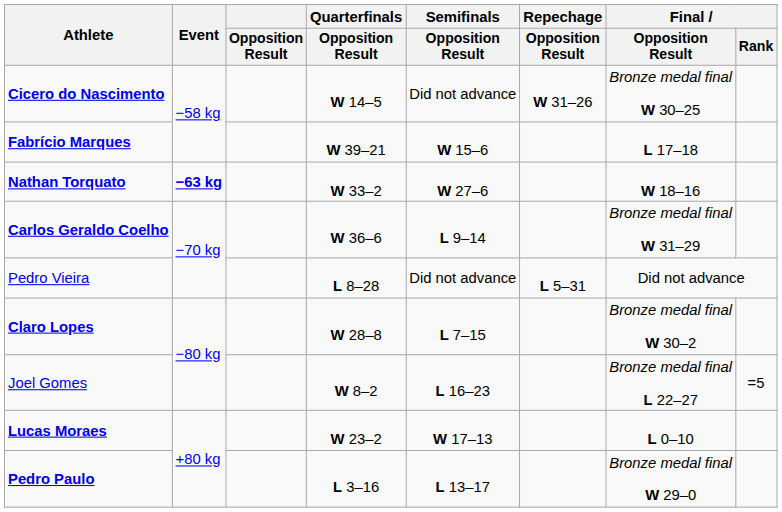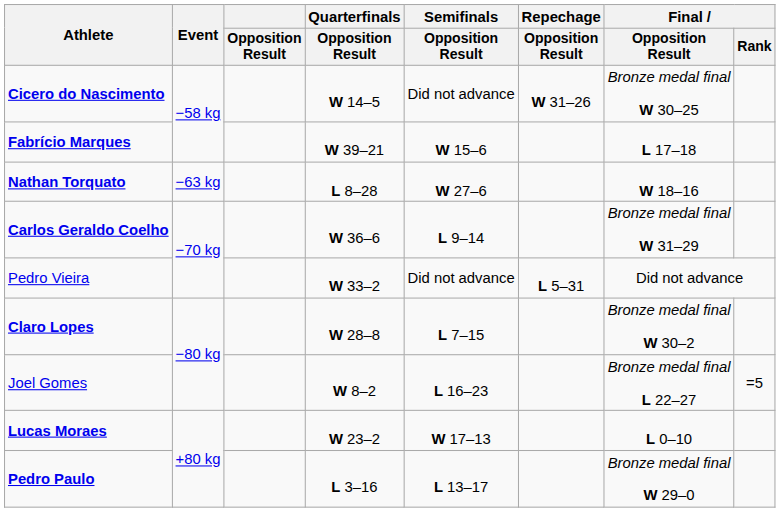 <table class="wikitable" style="font-size:90%;">
 <tr>
 <th rowspan=2>Athlete</th>
 <th rowspan=2>Event</th>
 <th></th>
 <th>Quarterfinals</th>
 <th>Semifinals</th>
 <th>Repechage</th>
 <th colspan="2">Final / </th>
 </tr>
 <tr style="font-size:95%">
 <th>Opposition<br>Result</th>
 <th>Opposition<br>Result</th>
 <th>Opposition<br>Result</th>
 <th>Opposition<br>Result</th>
 <th>Opposition<br>Result</th>
 <th>Rank</th>
 </tr>
 <tr align=center>
 <td align=left><strong><a href='#'>Cicero do Nascimento</a></strong></td>
 <td align=left rowspan=2><a href='#'>−58 kg</a></td>
 <td></td>
 <td><br><strong>W</strong> 14–5</td>
 <td>Did not advance</td>
 <td><br><strong>W</strong> 31–26</td>
 <td><em>Bronze medal final</em><br><br><strong>W</strong> 30–25</td>
 <td></td>
 </tr>
 <tr align=center>
 <td align=left><strong><a href='#'>Fabrício Marques</a></strong></td>
 <td></td>
 <td><br><strong>W</strong> 39–21</td>
 <td><br><strong>W</strong> 15–6</td>
 <td></td>
 <td><br><strong>L</strong> 17–18</td>
 <td></td>
 </tr>
 <tr align=center>
 <td align=left><strong><a href='#'>Nathan Torquato</a></strong></td>
-<td align=left><strong><a href='#'>−63 kg</a></strong></td>
+<td align=left><a href='#'>−63 kg</a></td>
 <td></td>
-<td><br><strong>W</strong> 33–2</td>
+<td><br><strong>L</strong> 8–28</td>
 <td><br><strong>W</strong> 27–6</td>
 <td></td>
 <td><br><strong>W</strong> 18–16</td>
 <td></td>
 </tr>
 <tr align=center>
 <td align=left><strong><a href='#'>Carlos Geraldo Coelho</a></strong></td>
 <td align=left rowspan=2><a href='#'>−70 kg</a></td>
 <td></td>
 <td><br><strong>W</strong> 36–6</td>
 <td><br><strong>L</strong> 9–14</td>
 <td></td>
 <td><em>Bronze medal final</em><br><br><strong>W</strong> 31–29</td>
 <td></td>
 </tr>
 <tr align=center>
 <td align=left><a href='#'>Pedro Vieira</a></td>
 <td></td>
-<td><br><strong>L</strong> 8–28</td>
+<td><br><strong>W</strong> 33–2</td>
 <td>Did not advance</td>
 <td><br><strong>L</strong> 5–31</td>
 <td colspan=2>Did not advance</td>
 </tr>
 <tr align=center>
 <td align=left><strong><a href='#'>Claro Lopes</a></strong></td>
 <td align=left rowspan=2><a href='#'>−80 kg</a></td>
 <td></td>
 <td><br><strong>W</strong> 28–8</td>
 <td><br><strong>L</strong> 7–15</td>
 <td></td>
 <td><em>Bronze medal final</em><br><br><strong>W</strong> 30–2</td>
 <td></td>
 </tr>
 <tr align=center>
 <td align=left><a href='#'>Joel Gomes</a></td>
 <td></td>
 <td><br><strong>W</strong> 8–2</td>
 <td><br><strong>L</strong> 16–23</td>
 <td></td>
 <td><em>Bronze medal final</em><br><br><strong>L</strong> 22–27</td>
 <td>=5</td>
 </tr>
 <tr align=center>
 <td align=left><strong><a href='#'>Lucas Moraes</a></strong></td>
 <td align=left rowspan=2><a href='#'>+80 kg</a></td>
 <td></td>
 <td><br><strong>W</strong> 23–2</td>
 <td><br><strong>W</strong> 17–13</td>
 <td></td>
 <td><br><strong>L</strong> 0–10</td>
 <td></td>
 </tr>
 <tr align=center>
 <td align=left><strong><a href='#'>Pedro Paulo</a></strong></td>
 <td></td>
 <td><br><strong>L</strong> 3–16</td>
 <td><br><strong>L</strong> 13–17</td>
 <td></td>
 <td><em>Bronze medal final</em><br><br><strong>W</strong> 29–0</td>
 <td></td>
 </tr>
 </table>
